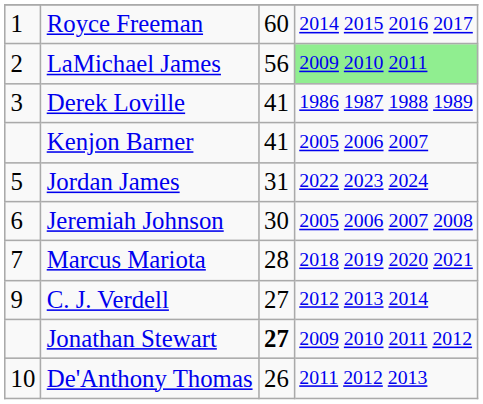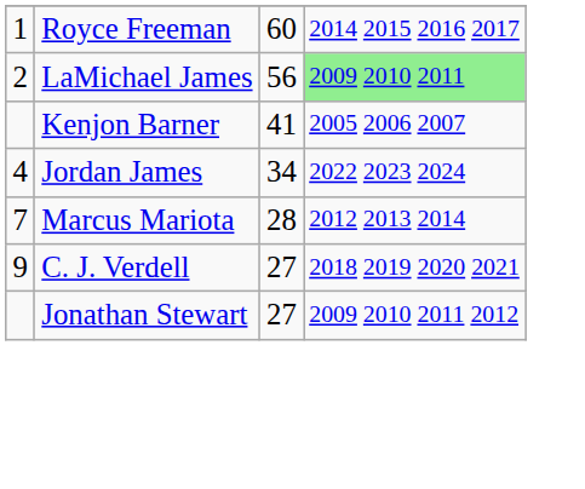 <table class="wikitable">
 <tr>
 </tr>
 <tr>
 <td>1</td>
 <td><a href='#'>Royce Freeman</a></td>
 <td>60</td>
 <td style="font-size:80%;"><a href='#'>2014</a> <a href='#'>2015</a> <a href='#'>2016</a> <a href='#'>2017</a></td>
 </tr>
 <tr>
 <td>2</td>
 <td><a href='#'>LaMichael James</a></td>
 <td>56</td>
 <td style="background: lightgreen; font-size:80%;"><a href='#'>2009</a> <a href='#'>2010</a> <a href='#'>2011</a></td>
 </tr>
 <tr>
-<td>3</td>
-<td><a href='#'>Derek Loville</a></td>
-<td>41</td>
-<td style="font-size:80%;"><a href='#'>1986</a> <a href='#'>1987</a> <a href='#'>1988</a> <a href='#'>1989</a></td>
-</tr>
-<tr>
 <td></td>
 <td><a href='#'>Kenjon Barner</a></td>
 <td>41</td>
 <td style="font-size:80%;"><a href='#'>2005</a> <a href='#'>2006</a> <a href='#'>2007</a></td>
 </tr>
 <tr>
-<td>5</td>
+<td>4</td>
 <td><a href='#'>Jordan James</a></td>
-<td>31</td>
+<td>34</td>
 <td style="font-size:80%;"><a href='#'>2022</a> <a href='#'>2023</a> <a href='#'>2024</a></td>
-</tr>
-<tr>
-<td>6</td>
-<td><a href='#'>Jeremiah Johnson</a></td>
-<td>30</td>
-<td style="font-size:80%;"><a href='#'>2005</a> <a href='#'>2006</a> <a href='#'>2007</a> <a href='#'>2008</a></td>
 </tr>
 <tr>
 <td>7</td>
 <td><a href='#'>Marcus Mariota</a></td>
 <td>28</td>
-<td style="font-size:80%;"><a href='#'>2018</a> <a href='#'>2019</a> <a href='#'>2020</a> <a href='#'>2021</a></td>
+<td style="font-size:80%;"><a href='#'>2012</a> <a href='#'>2013</a> <a href='#'>2014</a></td>
 </tr>
 <tr>
 <td>9</td>
 <td><a href='#'>C. J. Verdell</a></td>
 <td>27</td>
-<td style="font-size:80%;"><a href='#'>2012</a> <a href='#'>2013</a> <a href='#'>2014</a></td>
+<td style="font-size:80%;"><a href='#'>2018</a> <a href='#'>2019</a> <a href='#'>2020</a> <a href='#'>2021</a></td>
 </tr>
 <tr>
 <td></td>
 <td><a href='#'>Jonathan Stewart</a></td>
-<td><strong>27</strong></td>
+<td>27</td>
 <td style="font-size:80%;"><a href='#'>2009</a> <a href='#'>2010</a> <a href='#'>2011</a> <a href='#'>2012</a></td>
 </tr>
-<tr>
-<td>10</td>
-<td><a href='#'>De'Anthony Thomas</a></td>
-<td>26</td>
-<td style="font-size:80%;"><a href='#'>2011</a> <a href='#'>2012</a> <a href='#'>2013</a></td>
-</tr>
 </table>
